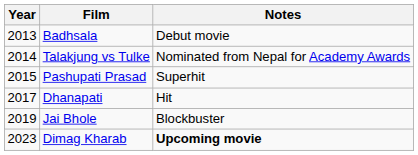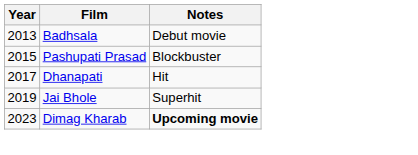 <table class="wikitable sortable">
 <tr>
 <th>Year</th>
 <th>Film</th>
 <th>Notes</th>
 </tr>
 <tr>
 <td>2013</td>
 <td><a href='#'>Badhsala</a></td>
 <td>Debut movie</td>
 </tr>
 <tr>
-<td>2014</td>
-<td><a href='#'>Talakjung vs Tulke</a></td>
-<td>Nominated from Nepal for <a href='#'>Academy Awards</a></td>
-</tr>
-<tr>
 <td>2015</td>
 <td><a href='#'>Pashupati Prasad</a></td>
-<td>Superhit</td>
+<td>Blockbuster</td>
 </tr>
 <tr>
 <td>2017</td>
 <td><a href='#'>Dhanapati</a></td>
 <td>Hit</td>
 </tr>
 <tr>
 <td>2019</td>
 <td><a href='#'>Jai Bhole</a></td>
-<td>Blockbuster</td>
+<td>Superhit</td>
 </tr>
 <tr>
 <td>2023</td>
 <td><a href='#'>Dimag Kharab</a></td>
 <td><strong>Upcoming movie</strong></td>
 </tr>
 </table>
